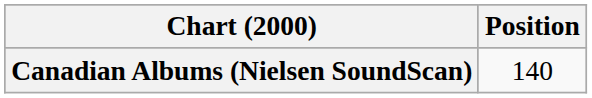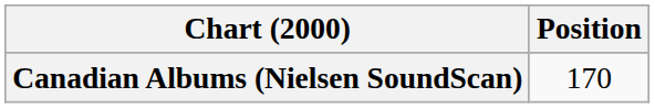 <table class="wikitable plainrowheaders" style="text-align:center">
 <tr>
 <th>Chart (2000)</th>
 <th>Position</th>
 </tr>
 <tr>
 <th scope="row">Canadian Albums (Nielsen SoundScan)</th>
-<td>140</td>
+<td>170</td>
 </tr>
 </table>
